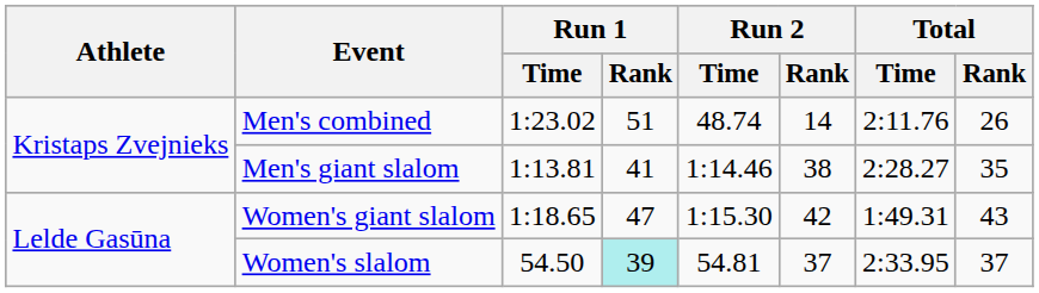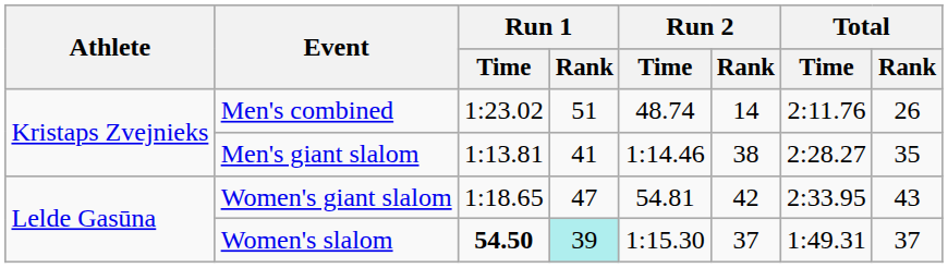 <table class="wikitable" style="font-size:90%">
 <tr>
 <th rowspan=2>Athlete</th>
 <th rowspan=2>Event</th>
 <th colspan=2>Run 1</th>
 <th colspan=2>Run 2</th>
 <th colspan=2>Total</th>
 </tr>
 <tr style="font-size:95%">
 <th>Time</th>
 <th>Rank</th>
 <th>Time</th>
 <th>Rank</th>
 <th>Time</th>
 <th>Rank</th>
 </tr>
 <tr align=center>
 <td align=left rowspan=2><a href='#'>Kristaps Zvejnieks</a></td>
 <td align=left><a href='#'>Men's combined</a></td>
 <td>1:23.02</td>
 <td>51</td>
 <td>48.74</td>
 <td>14</td>
 <td>2:11.76</td>
 <td>26</td>
 </tr>
 <tr align=center>
 <td align=left><a href='#'>Men's giant slalom</a></td>
 <td>1:13.81</td>
 <td>41</td>
 <td>1:14.46</td>
 <td>38</td>
 <td>2:28.27</td>
 <td>35</td>
 </tr>
 <tr align=center>
 <td align=left rowspan=2><a href='#'>Lelde Gasūna</a></td>
 <td align=left><a href='#'>Women's giant slalom</a></td>
 <td>1:18.65</td>
 <td>47</td>
-<td>1:15.30</td>
+<td>54.81</td>
 <td>42</td>
-<td>1:49.31</td>
+<td>2:33.95</td>
 <td>43</td>
 </tr>
 <tr align=center>
 <td align=left><a href='#'>Women's slalom</a></td>
-<td>54.50</td>
+<td><strong>54.50</strong></td>
 <td style="background: paleturquoise;">39</td>
-<td>54.81</td>
+<td>1:15.30</td>
 <td>37</td>
-<td>2:33.95</td>
+<td>1:49.31</td>
 <td>37</td>
 </tr>
 </table>
